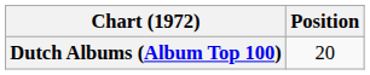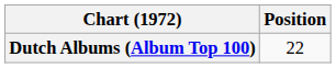 <table class="wikitable plainrowheaders" style="text-align:center">
 <tr>
 <th scope="col">Chart (1972)</th>
 <th scope="col">Position</th>
 </tr>
 <tr>
 <th scope="row">Dutch Albums (<a href='#'>Album Top 100</a>)</th>
-<td>20</td>
+<td>22</td>
 </tr>
 </table>
